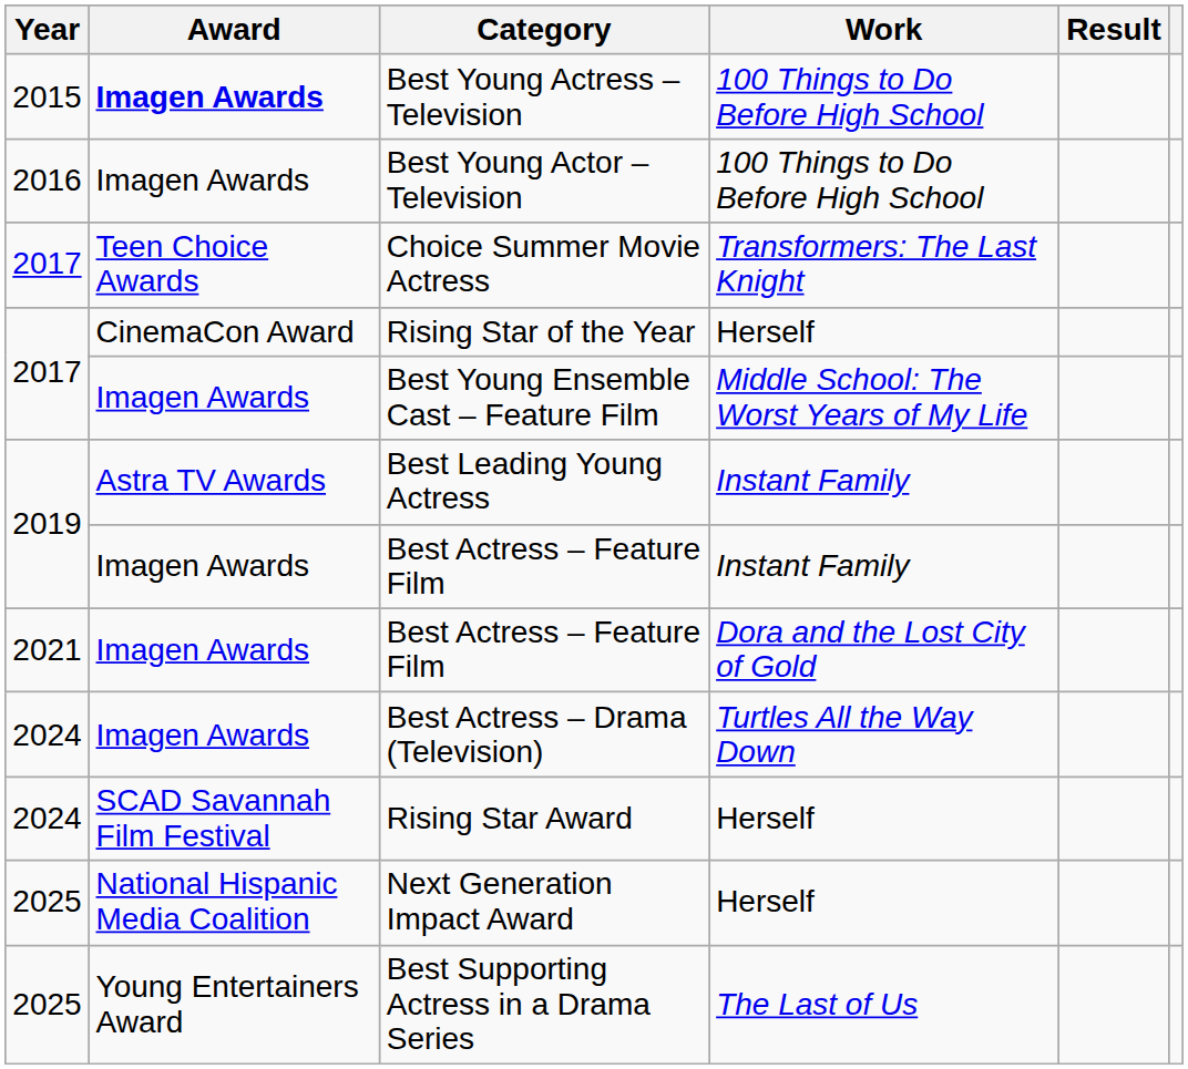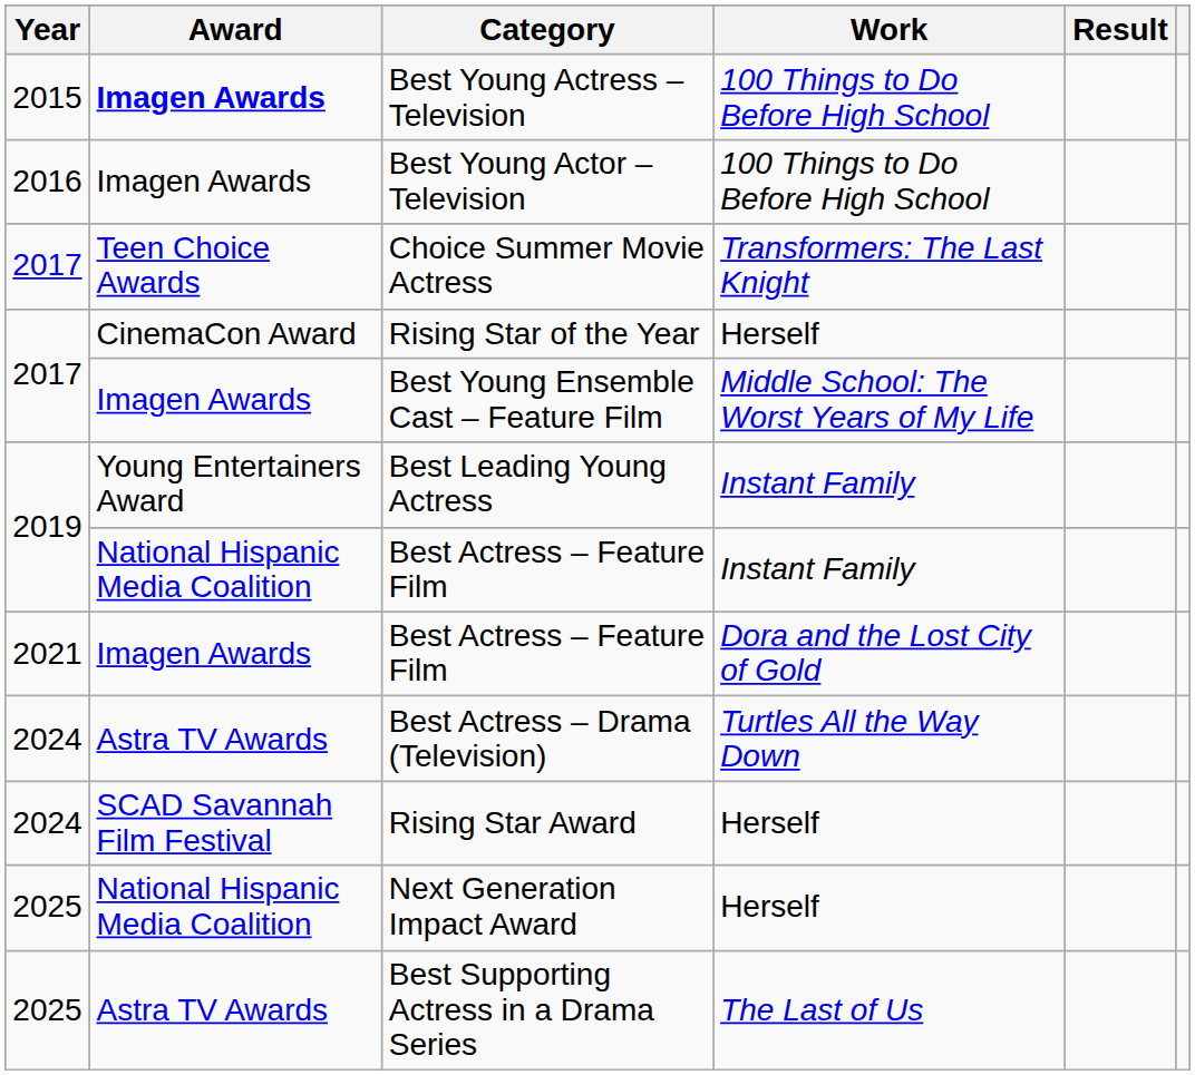 <table class="wikitable sortable">
 <tr>
 <th>Year</th>
 <th>Award</th>
 <th>Category</th>
 <th>Work</th>
 <th>Result</th>
 <th class="unsortable"></th>
 </tr>
 <tr>
 <td>2015</td>
 <td><strong><a href='#'>Imagen Awards</a></strong></td>
 <td>Best Young Actress – Television</td>
 <td><em><a href='#'>100 Things to Do Before High School</a></em></td>
 <td></td>
 <td style="text-align:center;"></td>
 </tr>
 <tr>
 <td>2016</td>
 <td>Imagen Awards</td>
 <td>Best Young Actor – Television</td>
 <td><em>100 Things to Do Before High School</em></td>
 <td></td>
 <td style="text-align:center;"></td>
 </tr>
 <tr>
 <td><a href='#'>2017</a></td>
 <td><a href='#'>Teen Choice Awards</a></td>
 <td>Choice Summer Movie Actress</td>
 <td><em><a href='#'>Transformers: The Last Knight</a></em></td>
 <td></td>
 <td style="text-align:center;"></td>
 </tr>
 <tr>
 <td rowspan="2">2017</td>
 <td>CinemaCon Award</td>
 <td>Rising Star of the Year</td>
 <td>Herself</td>
 <td></td>
 <td style="text-align:center;"></td>
 </tr>
 <tr>
 <td><a href='#'>Imagen Awards</a></td>
 <td>Best Young Ensemble Cast – Feature Film</td>
 <td><em><a href='#'>Middle School: The Worst Years of My Life</a></em></td>
 <td></td>
 <td style="text-align:center;"></td>
 </tr>
 <tr>
 <td rowspan="2">2019</td>
-<td><a href='#'>Astra TV Awards</a></td>
+<td>Young Entertainers Award</td>
 <td>Best Leading Young Actress</td>
 <td><em><a href='#'>Instant Family</a></em></td>
 <td></td>
 <td style="text-align:center;"></td>
 </tr>
 <tr>
-<td>Imagen Awards</td>
+<td><a href='#'>National Hispanic Media Coalition</a></td>
 <td>Best Actress – Feature Film</td>
 <td><em>Instant Family</em></td>
 <td></td>
 <td style="text-align:center;"></td>
 </tr>
 <tr>
 <td>2021</td>
 <td><a href='#'>Imagen Awards</a></td>
 <td>Best Actress – Feature Film</td>
 <td><em><a href='#'>Dora and the Lost City of Gold</a></em></td>
 <td></td>
 <td style="text-align:center;"></td>
 </tr>
 <tr>
 <td>2024</td>
-<td><a href='#'>Imagen Awards</a></td>
+<td><a href='#'>Astra TV Awards</a></td>
 <td>Best Actress – Drama (Television)</td>
 <td><em><a href='#'>Turtles All the Way Down</a></em></td>
 <td></td>
 <td style="text-align:center;"></td>
 </tr>
 <tr>
 <td>2024</td>
 <td><a href='#'>SCAD Savannah Film Festival</a></td>
 <td>Rising Star Award</td>
 <td>Herself</td>
 <td></td>
 <td style="text-align:center;"></td>
 </tr>
 <tr>
 <td>2025</td>
 <td><a href='#'>National Hispanic Media Coalition</a></td>
 <td>Next Generation Impact Award</td>
 <td>Herself</td>
 <td></td>
 <td style="text-align:center;"></td>
 </tr>
 <tr>
 <td>2025</td>
-<td>Young Entertainers Award</td>
+<td><a href='#'>Astra TV Awards</a></td>
 <td>Best Supporting Actress in a Drama Series</td>
 <td><em><a href='#'>The Last of Us</a></em></td>
 <td></td>
 <td style="text-align:center;"></td>
 </tr>
 </table>
